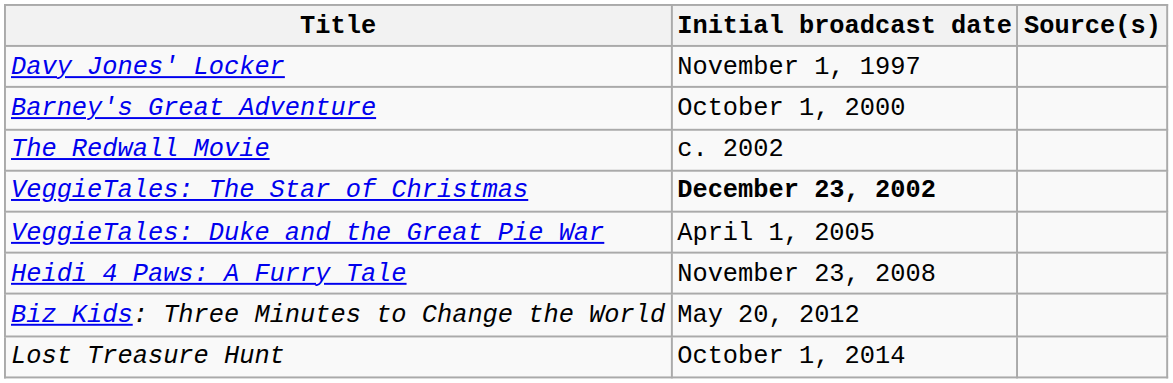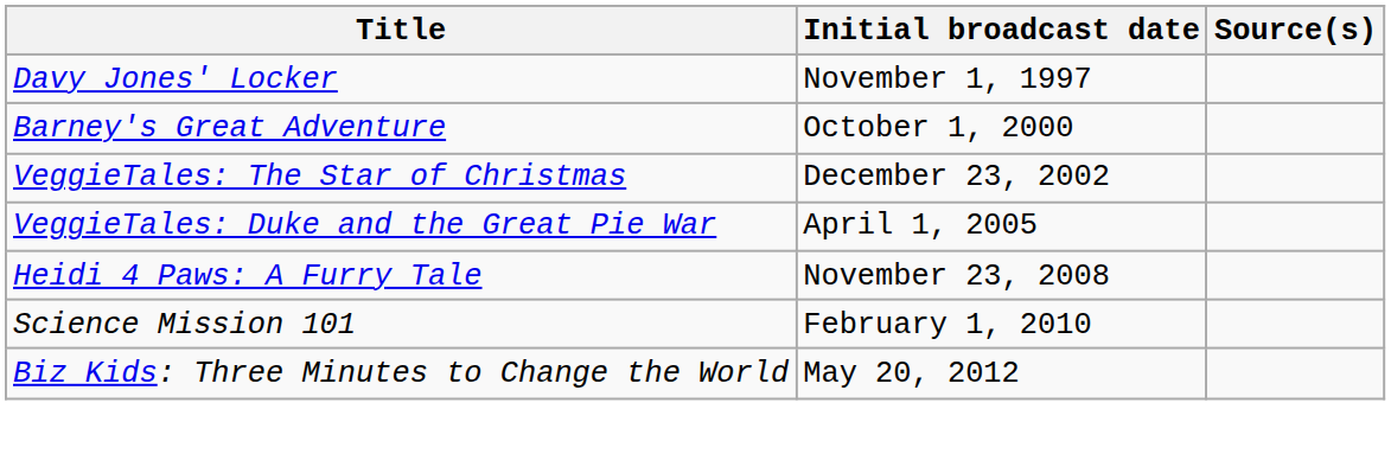 <table class="wikitable sortable">
 <tr>
 <th>Title</th>
 <th>Initial broadcast date</th>
 <th>Source(s)</th>
 </tr>
 <tr>
 <td><em><a href='#'>Davy Jones' Locker</a></em></td>
 <td>November 1, 1997</td>
 <td></td>
 </tr>
 <tr>
 <td><em><a href='#'>Barney's Great Adventure</a></em></td>
 <td>October 1, 2000</td>
 <td></td>
 </tr>
 <tr>
-<td><em><a href='#'>The Redwall Movie</a></em></td>
-<td>c. 2002</td>
-<td></td>
-</tr>
-<tr>
 <td><em><a href='#'>VeggieTales: The Star of Christmas</a></em></td>
-<td><strong>December 23, 2002</strong></td>
+<td>December 23, 2002</td>
 <td></td>
 </tr>
 <tr>
 <td><em><a href='#'>VeggieTales: Duke and the Great Pie War</a></em></td>
 <td>April 1, 2005</td>
 <td></td>
 </tr>
 <tr>
 <td><em><a href='#'>Heidi 4 Paws: A Furry Tale</a></em></td>
 <td>November 23, 2008</td>
 <td></td>
 </tr>
 <tr>
+<td><em>Science Mission 101</em></td>
+<td>February 1, 2010</td>
+<td></td>
+</tr>
+<tr>
 <td><em><a href='#'>Biz Kids</a>: Three Minutes to Change the World</em></td>
 <td>May 20, 2012</td>
 <td></td>
 </tr>
-<tr>
-<td><em>Lost Treasure Hunt</em></td>
-<td>October 1, 2014</td>
-<td></td>
-</tr>
 </table>
